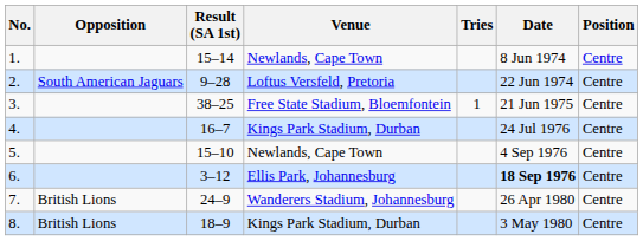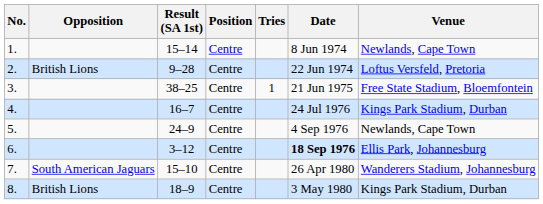 <table class="wikitable unsortable">
 <tr>
 <th>No.</th>
 <th>Opposition</th>
 <th>Result<br>(SA 1st)</th>
-<th>Venue</th>
+<th>Position</th>
 <th>Tries</th>
 <th>Date</th>
-<th>Position</th>
+<th>Venue</th>
 </tr>
 <tr>
 <td>1.</td>
 <td></td>
 <td align="center">15–14</td>
-<td><a href='#'>Newlands</a>, <a href='#'>Cape Town</a></td>
+<td><a href='#'>Centre</a></td>
 <td></td>
 <td>8 Jun 1974</td>
-<td><a href='#'>Centre</a></td>
+<td><a href='#'>Newlands</a>, <a href='#'>Cape Town</a></td>
 </tr>
 <tr style="background: #D0E6FF;">
 <td>2.</td>
-<td> <a href='#'>South American Jaguars</a></td>
+<td> British Lions</td>
 <td align="center">9–28</td>
-<td><a href='#'>Loftus Versfeld</a>, <a href='#'>Pretoria</a></td>
+<td>Centre</td>
 <td></td>
 <td>22 Jun 1974</td>
-<td>Centre</td>
+<td><a href='#'>Loftus Versfeld</a>, <a href='#'>Pretoria</a></td>
 </tr>
 <tr>
 <td>3.</td>
 <td></td>
 <td align="center">38–25</td>
-<td><a href='#'>Free State Stadium</a>, <a href='#'>Bloemfontein</a></td>
+<td>Centre</td>
 <td align="center">1</td>
 <td>21 Jun 1975</td>
-<td>Centre</td>
+<td><a href='#'>Free State Stadium</a>, <a href='#'>Bloemfontein</a></td>
 </tr>
 <tr style="background: #D0E6FF;">
 <td>4.</td>
 <td></td>
 <td align="center">16–7</td>
-<td><a href='#'>Kings Park Stadium</a>, <a href='#'>Durban</a></td>
+<td>Centre</td>
 <td></td>
 <td>24 Jul 1976</td>
-<td>Centre</td>
+<td><a href='#'>Kings Park Stadium</a>, <a href='#'>Durban</a></td>
 </tr>
 <tr>
 <td>5.</td>
 <td></td>
-<td align="center">15–10</td>
-<td>Newlands, Cape Town</td>
+<td align="center">24–9</td>
+<td>Centre</td>
 <td></td>
 <td>4 Sep 1976</td>
-<td>Centre</td>
+<td>Newlands, Cape Town</td>
 </tr>
 <tr style="background: #D0E6FF;">
 <td>6.</td>
 <td></td>
 <td align="center">3–12</td>
-<td><a href='#'>Ellis Park</a>, <a href='#'>Johannesburg</a></td>
+<td>Centre</td>
 <td></td>
 <td><strong>18 Sep 1976</strong></td>
-<td>Centre</td>
+<td><a href='#'>Ellis Park</a>, <a href='#'>Johannesburg</a></td>
 </tr>
 <tr>
 <td>7.</td>
-<td> British Lions</td>
-<td align="center">24–9</td>
-<td><a href='#'>Wanderers Stadium</a>, <a href='#'>Johannesburg</a></td>
+<td> <a href='#'>South American Jaguars</a></td>
+<td align="center">15–10</td>
+<td>Centre</td>
 <td></td>
 <td>26 Apr 1980</td>
-<td>Centre</td>
+<td><a href='#'>Wanderers Stadium</a>, <a href='#'>Johannesburg</a></td>
 </tr>
 <tr style="background: #D0E6FF;">
 <td>8.</td>
 <td> British Lions</td>
 <td align="center">18–9</td>
-<td>Kings Park Stadium, Durban</td>
+<td>Centre</td>
 <td></td>
 <td>3 May 1980</td>
-<td>Centre</td>
+<td>Kings Park Stadium, Durban</td>
 </tr>
 </table>
